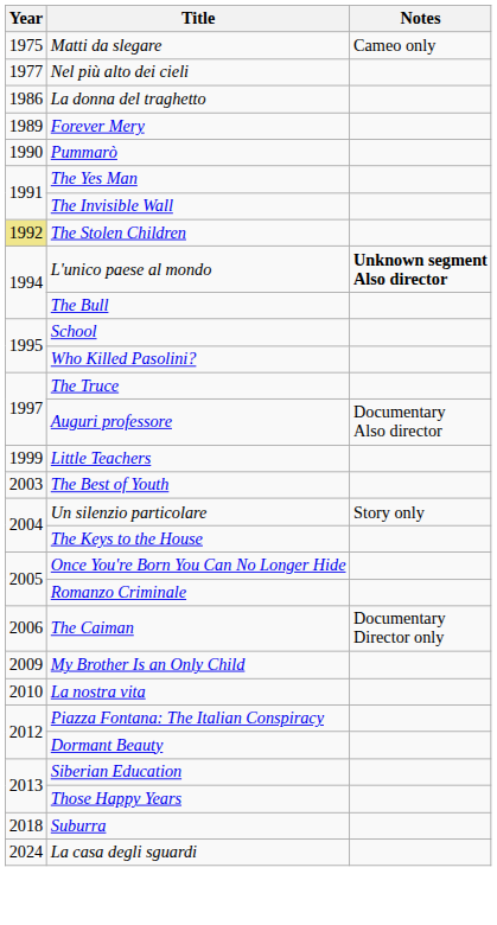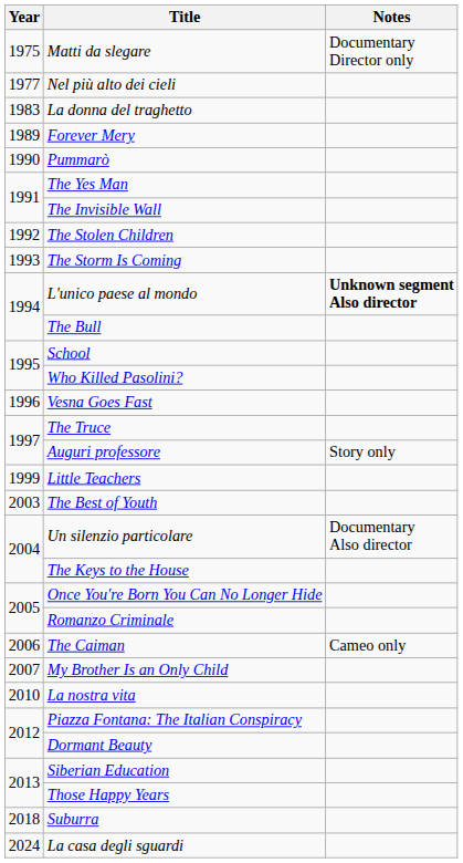 <table class="wikitable sortable">
 <tr>
 <th>Year</th>
 <th>Title</th>
 <th>Notes</th>
 </tr>
 <tr>
 <td>1975</td>
 <td><em>Matti da slegare</em></td>
-<td>Cameo only</td>
+<td>Documentary<br>Director only</td>
 </tr>
 <tr>
 <td>1977</td>
 <td><em>Nel più alto dei cieli</em></td>
 <td></td>
 </tr>
 <tr>
-<td>1986</td>
+<td>1983</td>
 <td><em>La donna del traghetto</em></td>
 <td></td>
 </tr>
 <tr>
 <td>1989</td>
 <td><em><a href='#'>Forever Mery</a></em></td>
 <td></td>
 </tr>
 <tr>
 <td>1990</td>
 <td><em><a href='#'>Pummarò</a></em></td>
 <td></td>
 </tr>
 <tr>
 <td rowspan="2">1991</td>
 <td><em><a href='#'>The Yes Man</a></em></td>
 <td></td>
 </tr>
 <tr>
 <td><em><a href='#'>The Invisible Wall</a></em></td>
 <td></td>
 </tr>
 <tr>
-<td style="background: khaki;">1992</td>
+<td>1992</td>
 <td><em><a href='#'>The Stolen Children</a></em></td>
+<td></td>
+</tr>
+<tr>
+<td>1993</td>
+<td><em><a href='#'>The Storm Is Coming</a></em></td>
 <td></td>
 </tr>
 <tr>
 <td rowspan="2">1994</td>
 <td><em>L'unico paese al mondo</em></td>
 <td><strong>Unknown segment<br>Also director</strong></td>
 </tr>
 <tr>
 <td><em><a href='#'>The Bull</a></em></td>
 <td></td>
 </tr>
 <tr>
 <td rowspan="2">1995</td>
 <td><em><a href='#'>School</a></em></td>
 <td></td>
 </tr>
 <tr>
 <td><em><a href='#'>Who Killed Pasolini?</a></em></td>
 <td></td>
 </tr>
 <tr>
+<td>1996</td>
+<td><em><a href='#'>Vesna Goes Fast</a></em></td>
+<td></td>
+</tr>
+<tr>
 <td rowspan="2">1997</td>
 <td><em><a href='#'>The Truce</a></em></td>
 <td></td>
 </tr>
 <tr>
 <td><em><a href='#'>Auguri professore</a></em></td>
-<td>Documentary<br>Also director</td>
+<td>Story only</td>
 </tr>
 <tr>
 <td>1999</td>
 <td><em><a href='#'>Little Teachers</a></em></td>
 <td></td>
 </tr>
 <tr>
 <td>2003</td>
 <td><em><a href='#'>The Best of Youth</a></em></td>
 <td></td>
 </tr>
 <tr>
 <td rowspan="2">2004</td>
 <td><em>Un silenzio particolare</em></td>
-<td>Story only</td>
+<td>Documentary<br>Also director</td>
 </tr>
 <tr>
 <td><em><a href='#'>The Keys to the House</a></em></td>
 <td></td>
 </tr>
 <tr>
 <td rowspan="2">2005</td>
 <td><em><a href='#'>Once You're Born You Can No Longer Hide</a></em></td>
 <td></td>
 </tr>
 <tr>
 <td><em><a href='#'>Romanzo Criminale</a></em></td>
 <td></td>
 </tr>
 <tr>
 <td>2006</td>
 <td><em><a href='#'>The Caiman</a></em></td>
-<td>Documentary<br>Director only</td>
+<td>Cameo only</td>
 </tr>
 <tr>
-<td>2009</td>
+<td>2007</td>
 <td><em><a href='#'>My Brother Is an Only Child</a></em></td>
 <td></td>
 </tr>
 <tr>
 <td>2010</td>
 <td><em><a href='#'>La nostra vita</a></em></td>
 <td></td>
 </tr>
 <tr>
 <td rowspan="2">2012</td>
 <td><em><a href='#'>Piazza Fontana: The Italian Conspiracy</a></em></td>
 <td></td>
 </tr>
 <tr>
 <td><em><a href='#'>Dormant Beauty</a></em></td>
 <td></td>
 </tr>
 <tr>
 <td rowspan="2">2013</td>
 <td><em><a href='#'>Siberian Education</a></em></td>
 <td></td>
 </tr>
 <tr>
 <td><em><a href='#'>Those Happy Years</a></em></td>
 <td></td>
 </tr>
 <tr>
 <td>2018</td>
 <td><em><a href='#'>Suburra</a></em></td>
 <td></td>
 </tr>
 <tr>
 <td>2024</td>
 <td><em>La casa degli sguardi</em></td>
 <td></td>
 </tr>
 </table>
